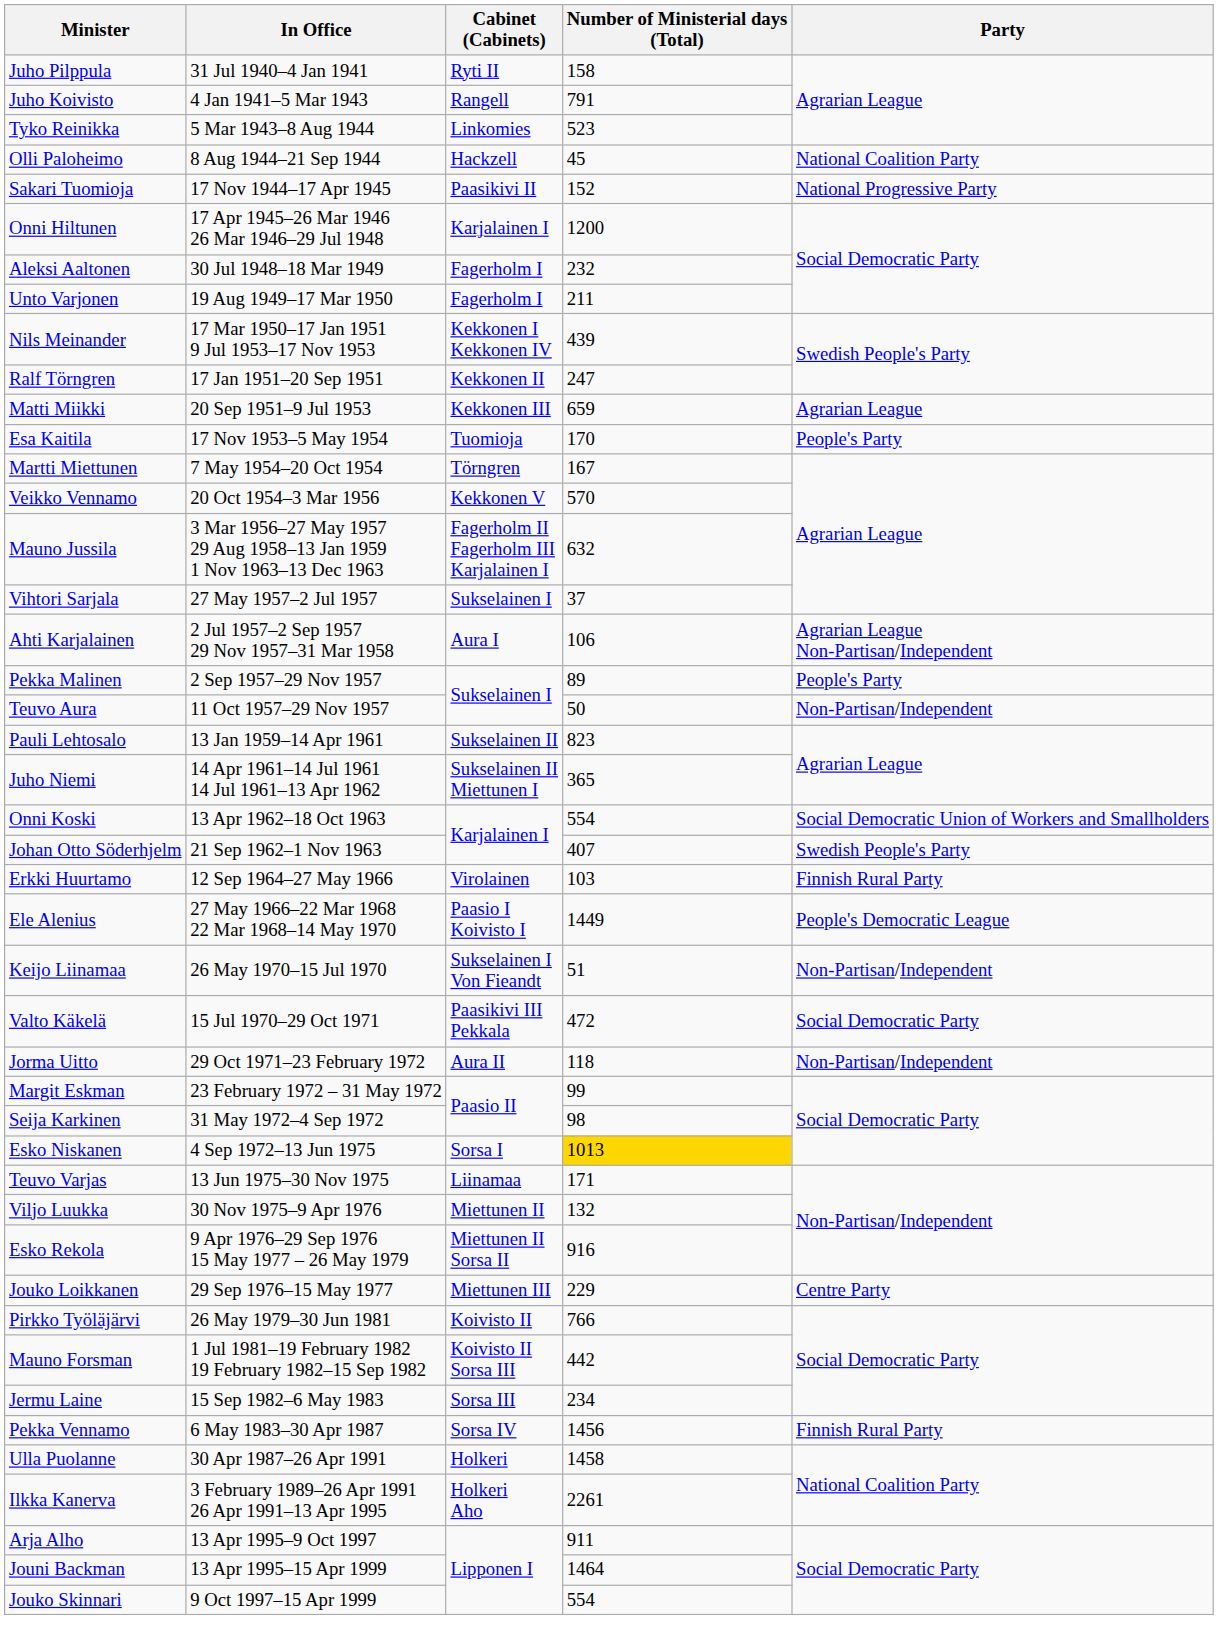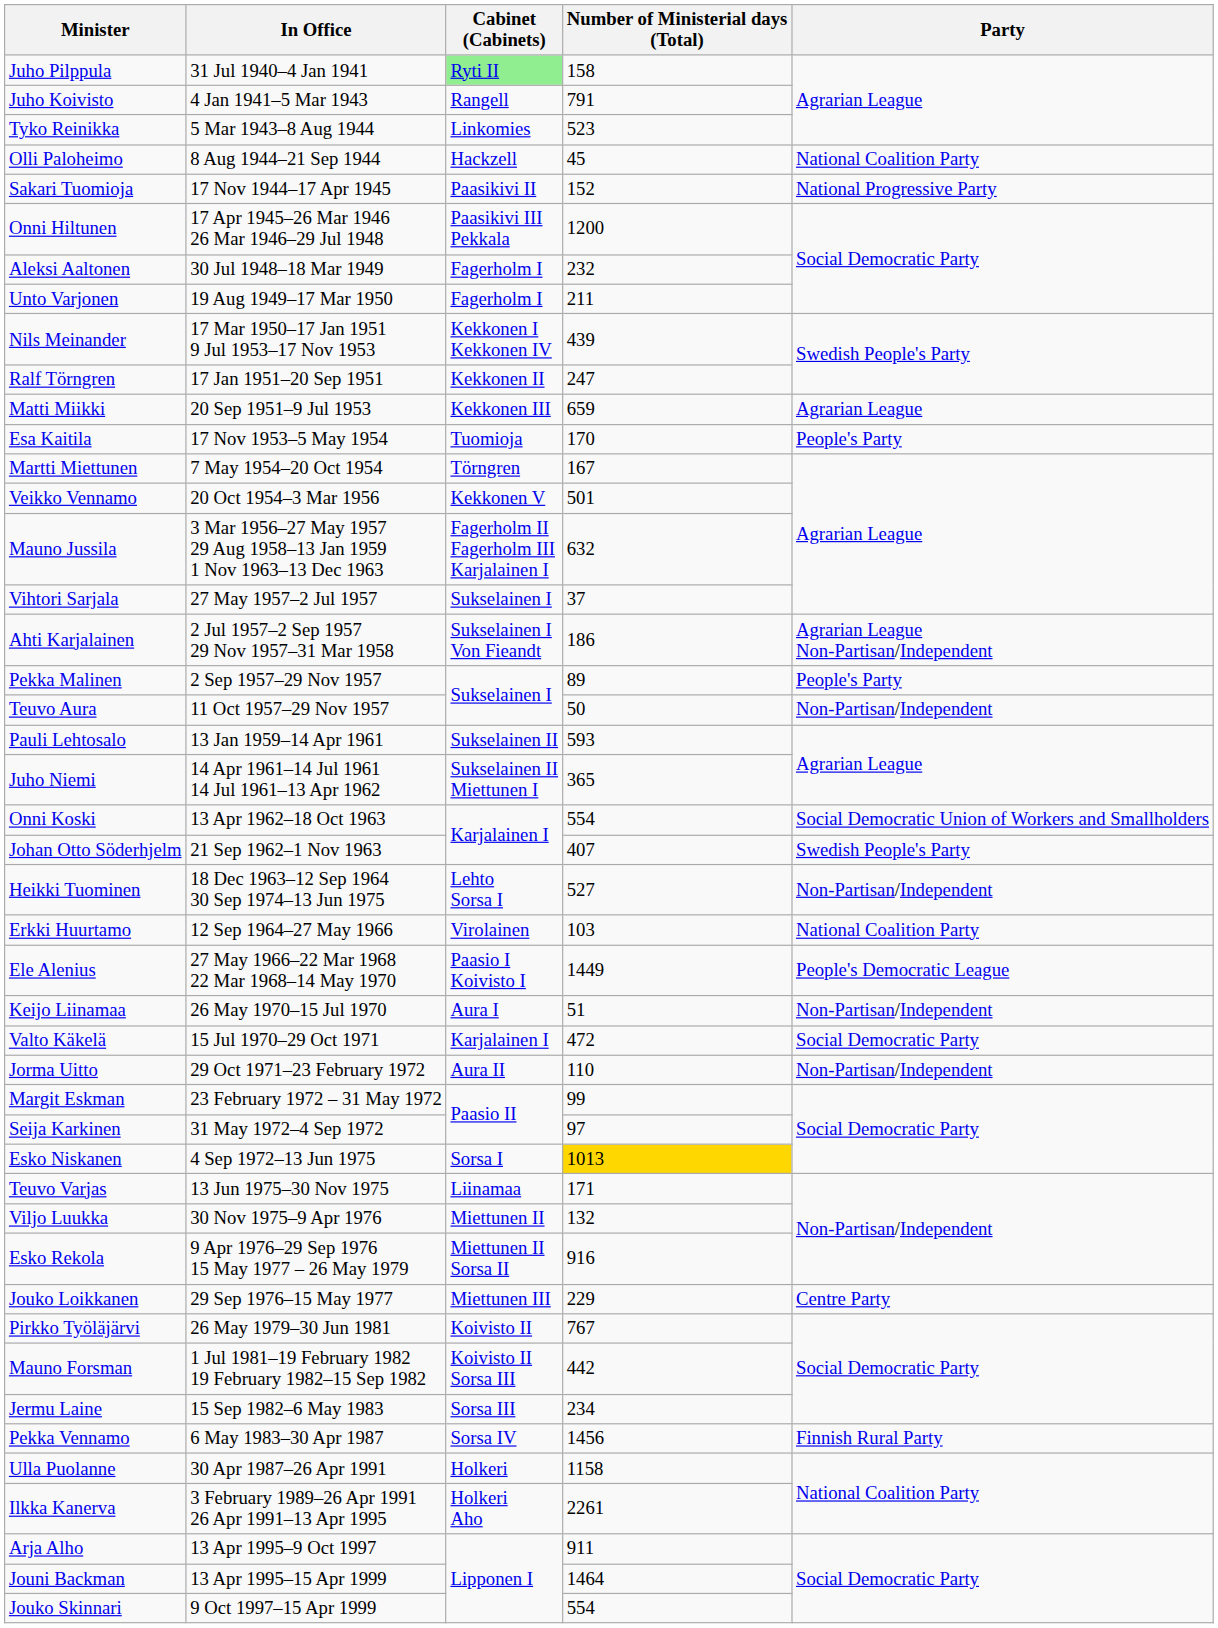 <table class="wikitable">
 <tr>
 <th>Minister</th>
 <th>In Office</th>
 <th>Cabinet<br>(Cabinets)</th>
 <th>Number of Ministerial days <br>(Total)</th>
 <th>Party</th>
 </tr>
 <tr>
 <td><a href='#'>Juho Pilppula</a></td>
 <td>31 Jul 1940–4 Jan 1941</td>
-<td><a href='#'>Ryti II</a></td>
+<td style="background: lightgreen;"><a href='#'>Ryti II</a></td>
 <td>158</td>
 <td rowspan=3><a href='#'>Agrarian League</a></td>
 </tr>
 <tr>
 <td><a href='#'>Juho Koivisto</a></td>
 <td>4 Jan 1941–5  Mar  1943</td>
 <td><a href='#'>Rangell</a></td>
 <td>791</td>
 </tr>
 <tr>
 <td><a href='#'>Tyko Reinikka</a></td>
 <td>5  Mar  1943–8 Aug 1944</td>
 <td><a href='#'>Linkomies</a></td>
 <td>523</td>
 </tr>
 <tr>
 <td><a href='#'>Olli Paloheimo</a></td>
 <td>8 Aug 1944–21 Sep 1944</td>
 <td><a href='#'>Hackzell</a></td>
 <td>45</td>
 <td><a href='#'>National Coalition Party</a></td>
 </tr>
 <tr>
 <td><a href='#'>Sakari Tuomioja</a></td>
 <td>17 Nov 1944–17 Apr 1945</td>
 <td><a href='#'>Paasikivi II</a></td>
 <td>152</td>
 <td><a href='#'>National Progressive Party</a></td>
 </tr>
 <tr>
 <td><a href='#'>Onni Hiltunen</a></td>
 <td>17 Apr 1945–26  Mar  1946<br>26  Mar  1946–29 Jul 1948</td>
-<td><a href='#'>Karjalainen I</a></td>
+<td><a href='#'>Paasikivi III</a><br><a href='#'>Pekkala</a></td>
 <td>1200</td>
 <td rowspan=3><a href='#'>Social Democratic Party</a></td>
 </tr>
 <tr>
 <td><a href='#'>Aleksi Aaltonen</a></td>
 <td>30 Jul 1948–18  Mar  1949</td>
 <td><a href='#'>Fagerholm I</a></td>
 <td>232</td>
 </tr>
 <tr>
 <td><a href='#'>Unto Varjonen</a></td>
 <td>19 Aug 1949–17  Mar  1950</td>
 <td><a href='#'>Fagerholm I</a></td>
 <td>211</td>
 </tr>
 <tr>
 <td><a href='#'>Nils Meinander</a></td>
 <td>17  Mar  1950–17 Jan 1951<br>9 Jul 1953–17 Nov 1953</td>
 <td><a href='#'>Kekkonen I</a><br><a href='#'>Kekkonen IV</a></td>
 <td>439</td>
 <td rowspan=2><a href='#'>Swedish People's Party</a></td>
 </tr>
 <tr>
 <td><a href='#'>Ralf Törngren</a></td>
 <td>17 Jan 1951–20 Sep 1951</td>
 <td><a href='#'>Kekkonen II</a></td>
 <td>247</td>
 </tr>
 <tr>
 <td><a href='#'>Matti Miikki</a></td>
 <td>20 Sep 1951–9 Jul 1953</td>
 <td><a href='#'>Kekkonen III</a></td>
 <td>659</td>
 <td><a href='#'>Agrarian League</a></td>
 </tr>
 <tr>
 <td><a href='#'>Esa Kaitila</a></td>
 <td>17 Nov 1953–5 May 1954</td>
 <td><a href='#'>Tuomioja</a></td>
 <td>170</td>
 <td><a href='#'>People's Party</a></td>
 </tr>
 <tr>
 <td><a href='#'>Martti Miettunen</a></td>
 <td>7 May 1954–20 Oct 1954</td>
 <td><a href='#'>Törngren</a></td>
 <td>167</td>
 <td rowspan=4><a href='#'>Agrarian League</a></td>
 </tr>
 <tr>
 <td><a href='#'>Veikko Vennamo</a></td>
 <td>20 Oct 1954–3  Mar  1956</td>
 <td><a href='#'>Kekkonen V</a></td>
-<td>570</td>
+<td>501</td>
 </tr>
 <tr>
 <td><a href='#'>Mauno Jussila</a></td>
 <td>3  Mar  1956–27 May 1957<br>29 Aug 1958–13 Jan 1959<br>1 Nov 1963–13 Dec 1963</td>
 <td><a href='#'>Fagerholm II</a><br><a href='#'>Fagerholm III</a><br><a href='#'>Karjalainen I</a></td>
 <td>632</td>
 </tr>
 <tr>
 <td><a href='#'>Vihtori Sarjala</a></td>
 <td>27 May 1957–2 Jul 1957</td>
 <td><a href='#'>Sukselainen I</a></td>
 <td>37</td>
 </tr>
 <tr>
 <td><a href='#'>Ahti Karjalainen</a></td>
 <td>2 Jul 1957–2 Sep 1957<br>29 Nov 1957–31  Mar  1958</td>
-<td><a href='#'>Aura I</a></td>
-<td>106</td>
+<td><a href='#'>Sukselainen I</a><br><a href='#'>Von Fieandt</a></td>
+<td>186</td>
 <td><a href='#'>Agrarian League</a><br><a href='#'>Non-Partisan</a>/<a href='#'>Independent</a></td>
 </tr>
 <tr>
 <td><a href='#'>Pekka Malinen</a></td>
 <td>2 Sep 1957–29 Nov 1957</td>
 <td rowspan=2><a href='#'>Sukselainen I</a></td>
 <td>89</td>
 <td><a href='#'>People's Party</a></td>
 </tr>
 <tr>
 <td><a href='#'>Teuvo Aura</a></td>
 <td>11 Oct 1957–29 Nov 1957</td>
 <td>50</td>
 <td><a href='#'>Non-Partisan</a>/<a href='#'>Independent</a></td>
 </tr>
 <tr>
 <td><a href='#'>Pauli Lehtosalo</a></td>
 <td>13 Jan 1959–14 Apr 1961</td>
 <td><a href='#'>Sukselainen II</a></td>
-<td>823</td>
+<td>593</td>
 <td rowspan=2><a href='#'>Agrarian League</a></td>
 </tr>
 <tr>
 <td><a href='#'>Juho Niemi</a></td>
 <td>14 Apr 1961–14 Jul 1961<br>14 Jul 1961–13 Apr 1962</td>
 <td><a href='#'>Sukselainen II</a><br><a href='#'>Miettunen I</a></td>
 <td>365</td>
 </tr>
 <tr>
 <td><a href='#'>Onni Koski</a></td>
 <td>13 Apr 1962–18 Oct 1963</td>
 <td rowspan=2><a href='#'>Karjalainen I</a></td>
 <td>554</td>
 <td><a href='#'>Social Democratic Union of Workers and Smallholders</a></td>
 </tr>
 <tr>
 <td><a href='#'>Johan Otto Söderhjelm</a></td>
 <td>21 Sep 1962–1 Nov 1963</td>
 <td>407</td>
 <td><a href='#'>Swedish People's Party</a></td>
 </tr>
 <tr>
+<td><a href='#'>Heikki Tuominen</a></td>
+<td>18 Dec 1963–12 Sep 1964<br>30 Sep 1974–13 Jun 1975</td>
+<td><a href='#'>Lehto</a><br><a href='#'>Sorsa I</a></td>
+<td>527</td>
+<td><a href='#'>Non-Partisan</a>/<a href='#'>Independent</a></td>
+</tr>
+<tr>
 <td><a href='#'>Erkki Huurtamo</a></td>
 <td>12 Sep 1964–27 May 1966</td>
 <td><a href='#'>Virolainen</a></td>
 <td>103</td>
-<td><a href='#'>Finnish Rural Party</a></td>
+<td><a href='#'>National Coalition Party</a></td>
 </tr>
 <tr>
 <td><a href='#'>Ele Alenius</a></td>
 <td>27 May 1966–22  Mar  1968<br>22  Mar  1968–14 May 1970</td>
 <td><a href='#'>Paasio I</a><br><a href='#'>Koivisto I</a></td>
 <td>1449</td>
 <td><a href='#'>People's Democratic League</a></td>
 </tr>
 <tr>
 <td><a href='#'>Keijo Liinamaa</a></td>
 <td>26 May 1970–15 Jul 1970</td>
-<td><a href='#'>Sukselainen I</a><br><a href='#'>Von Fieandt</a></td>
+<td><a href='#'>Aura I</a></td>
 <td>51</td>
 <td><a href='#'>Non-Partisan</a>/<a href='#'>Independent</a></td>
 </tr>
 <tr>
 <td><a href='#'>Valto Käkelä</a></td>
 <td>15 Jul 1970–29 Oct 1971</td>
-<td><a href='#'>Paasikivi III</a><br><a href='#'>Pekkala</a></td>
+<td><a href='#'>Karjalainen I</a></td>
 <td>472</td>
 <td><a href='#'>Social Democratic Party</a></td>
 </tr>
 <tr>
 <td><a href='#'>Jorma Uitto</a></td>
 <td>29 Oct 1971–23  February 1972</td>
 <td><a href='#'>Aura II</a></td>
-<td>118</td>
+<td>110</td>
 <td><a href='#'>Non-Partisan</a>/<a href='#'>Independent</a></td>
 </tr>
 <tr>
 <td><a href='#'>Margit Eskman</a></td>
 <td>23  February 1972 – 31 May 1972</td>
 <td rowspan=2><a href='#'>Paasio II</a></td>
 <td>99</td>
 <td rowspan=3><a href='#'>Social Democratic Party</a></td>
 </tr>
 <tr>
 <td><a href='#'>Seija Karkinen</a></td>
 <td>31 May 1972–4 Sep 1972</td>
-<td>98</td>
+<td>97</td>
 </tr>
 <tr>
 <td><a href='#'>Esko Niskanen</a></td>
 <td>4 Sep 1972–13 Jun 1975</td>
 <td><a href='#'>Sorsa I</a></td>
 <td style="background: gold;">1013</td>
 </tr>
 <tr>
 <td><a href='#'>Teuvo Varjas</a></td>
 <td>13 Jun 1975–30 Nov 1975</td>
 <td><a href='#'>Liinamaa</a></td>
 <td>171</td>
 <td rowspan=3><a href='#'>Non-Partisan</a>/<a href='#'>Independent</a></td>
 </tr>
 <tr>
 <td><a href='#'>Viljo Luukka</a></td>
 <td>30 Nov 1975–9 Apr 1976</td>
 <td><a href='#'>Miettunen II</a></td>
 <td>132</td>
 </tr>
 <tr>
 <td><a href='#'>Esko Rekola</a></td>
 <td>9 Apr 1976–29 Sep 1976<br>15 May 1977 – 26 May 1979</td>
 <td><a href='#'>Miettunen II</a><br><a href='#'>Sorsa II</a></td>
 <td>916</td>
 </tr>
 <tr>
 <td><a href='#'>Jouko Loikkanen</a></td>
 <td>29 Sep 1976–15 May 1977</td>
 <td><a href='#'>Miettunen III</a></td>
 <td>229</td>
 <td><a href='#'>Centre Party</a></td>
 </tr>
 <tr>
 <td><a href='#'>Pirkko Työläjärvi</a></td>
 <td>26 May 1979–30 Jun 1981</td>
 <td><a href='#'>Koivisto II</a></td>
-<td>766</td>
+<td>767</td>
 <td rowspan=3><a href='#'>Social Democratic Party</a></td>
 </tr>
 <tr>
 <td><a href='#'>Mauno Forsman</a></td>
 <td>1 Jul 1981–19  February 1982<br>19  February 1982–15 Sep 1982</td>
 <td><a href='#'>Koivisto II</a><br><a href='#'>Sorsa III</a></td>
 <td>442</td>
 </tr>
 <tr>
 <td><a href='#'>Jermu Laine</a></td>
 <td>15 Sep 1982–6 May 1983</td>
 <td><a href='#'>Sorsa III</a></td>
 <td>234</td>
 </tr>
 <tr>
 <td><a href='#'>Pekka Vennamo</a></td>
 <td>6 May 1983–30 Apr 1987</td>
 <td><a href='#'>Sorsa IV</a></td>
 <td>1456</td>
 <td><a href='#'>Finnish Rural Party</a></td>
 </tr>
 <tr>
 <td><a href='#'>Ulla Puolanne</a></td>
 <td>30 Apr 1987–26 Apr 1991</td>
 <td><a href='#'>Holkeri</a></td>
-<td>1458</td>
+<td>1158</td>
 <td rowspan=2><a href='#'>National Coalition Party</a></td>
 </tr>
 <tr>
 <td><a href='#'>Ilkka Kanerva</a></td>
 <td>3  February 1989–26 Apr 1991<br>26 Apr 1991–13 Apr 1995</td>
 <td><a href='#'>Holkeri</a><br><a href='#'>Aho</a></td>
 <td>2261</td>
 </tr>
 <tr>
 <td><a href='#'>Arja Alho</a></td>
 <td>13 Apr 1995–9 Oct 1997</td>
 <td rowspan=3><a href='#'>Lipponen I</a></td>
 <td>911</td>
 <td rowspan=3><a href='#'>Social Democratic Party</a></td>
 </tr>
 <tr>
 <td><a href='#'>Jouni Backman</a></td>
 <td>13 Apr 1995–15 Apr 1999</td>
 <td>1464</td>
 </tr>
 <tr>
 <td><a href='#'>Jouko Skinnari</a></td>
 <td>9 Oct 1997–15 Apr 1999</td>
 <td>554</td>
 </tr>
 </table>
